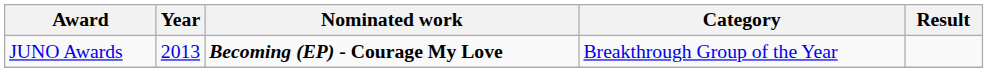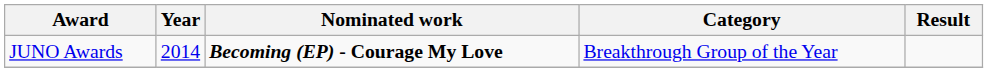 <table class="wikitable" style="width:90%;">
 <tr>
 <th>Award</th>
 <th style="width:30px;">Year</th>
 <th>Nominated work</th>
 <th>Category</th>
 <th>Result</th>
 </tr>
 <tr>
 <td rowspan="1"><a href='#'>JUNO Awards</a></td>
-<td style="text-align:center;"><a href='#'>2013</a></td>
+<td style="text-align:center;"><a href='#'>2014</a></td>
 <td><strong><em>Becoming (EP)</em> - Courage My Love</strong></td>
 <td><a href='#'>Breakthrough Group of the Year</a></td>
 <td></td>
 </tr>
 <tr>
 </tr>
 </table>
